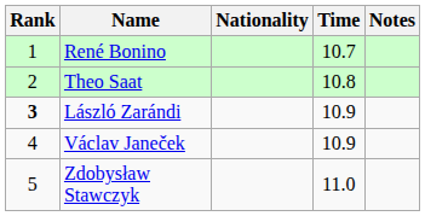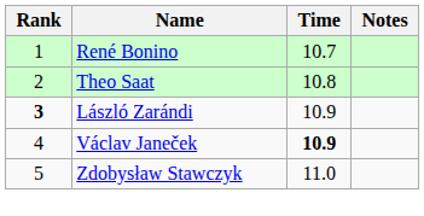 <table class="wikitable sortable" style="text-align:center;width: 55%">
 <tr>
 <th>Rank</th>
 <th>Name</th>
-<th>Nationality</th>
 <th>Time</th>
 <th>Notes</th>
 </tr>
 <tr bgcolor=ccffcc>
 <td>1</td>
 <td align=left><a href='#'>René Bonino</a></td>
-<td align=left></td>
 <td>10.7</td>
 <td></td>
 </tr>
 <tr bgcolor=ccffcc>
 <td>2</td>
 <td align=left><a href='#'>Theo Saat</a></td>
-<td align=left></td>
 <td>10.8</td>
 <td></td>
 </tr>
 <tr>
 <td><strong>3</strong></td>
 <td align=left><a href='#'>László Zarándi</a></td>
-<td align=left></td>
 <td>10.9</td>
 <td></td>
 </tr>
 <tr>
 <td>4</td>
 <td align=left><a href='#'>Václav Janeček</a></td>
-<td align=left></td>
-<td>10.9</td>
+<td><strong>10.9</strong></td>
 <td></td>
 </tr>
 <tr>
 <td>5</td>
 <td align=left><a href='#'>Zdobysław Stawczyk</a></td>
-<td align=left></td>
 <td>11.0</td>
 <td></td>
 </tr>
 </table>
